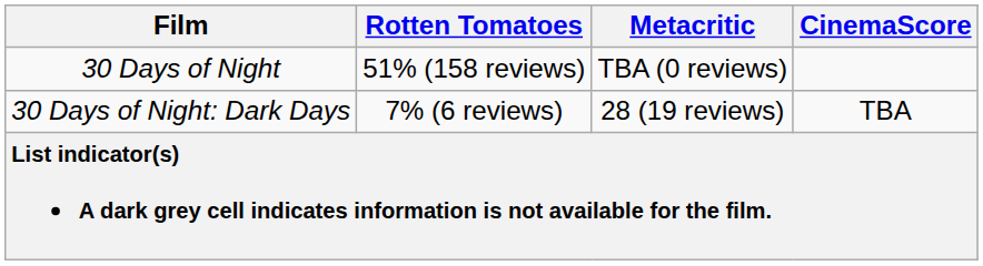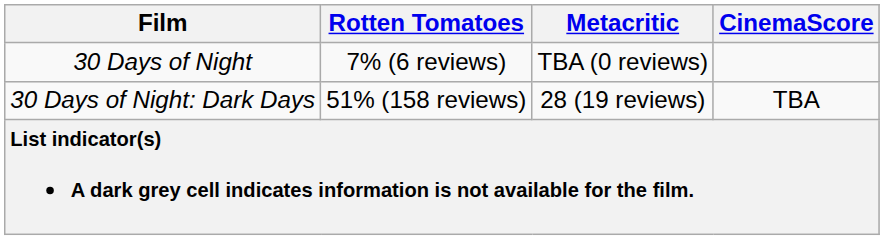 <table class="wikitable sortable" border="1" style="text-align: center;">
 <tr>
 <th>Film</th>
 <th><a href='#'>Rotten Tomatoes</a></th>
 <th><a href='#'>Metacritic</a></th>
 <th><a href='#'>CinemaScore</a></th>
 </tr>
 <tr>
 <td><em>30 Days of Night</em></td>
-<td>51% (158 reviews)</td>
+<td>7% (6 reviews)</td>
 <td>TBA (0 reviews)</td>
 <td></td>
 </tr>
 <tr>
 <td><em>30 Days of Night: Dark Days</em></td>
-<td>7% (6 reviews)</td>
+<td>51% (158 reviews)</td>
 <td>28 (19 reviews)</td>
 <td>TBA</td>
 </tr>
 <tr>
 <th colspan="4" style="text-align: left;"><small><strong>List indicator(s)</strong></small><br><ul><li><small>A dark grey cell indicates information is not available for the film.</small></li></ul></th>
 </tr>
 </table>
